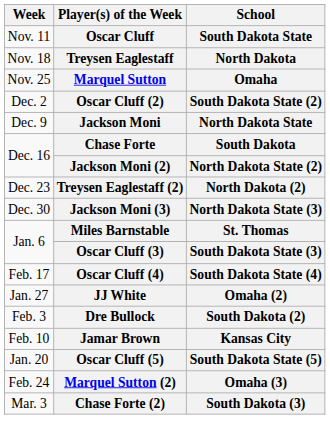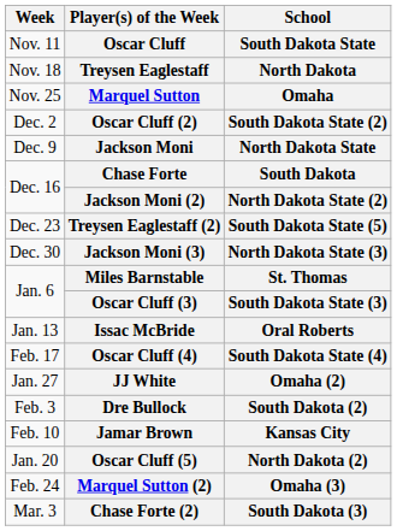 <table class="wikitable" style="text-align:center">
 <tr>
 <th>Week</th>
 <th>Player(s) of the Week</th>
 <th>School</th>
 </tr>
 <tr>
 <td>Nov. 11</td>
 <th style=>Oscar Cluff</th>
 <th style=>South Dakota State</th>
 </tr>
 <tr>
 <td>Nov. 18</td>
 <th style=>Treysen Eaglestaff</th>
 <th style=>North Dakota</th>
 </tr>
 <tr>
 <td>Nov. 25</td>
 <th style=><a href='#'>Marquel Sutton</a></th>
 <th style=>Omaha</th>
 </tr>
 <tr>
 <td>Dec. 2</td>
 <th style=>Oscar Cluff (2)</th>
 <th style=>South Dakota State (2)</th>
 </tr>
 <tr>
 <td>Dec. 9</td>
 <th style=>Jackson Moni</th>
 <th style=>North Dakota State</th>
 </tr>
 <tr>
 <td rowspan=2>Dec. 16</td>
 <th style=>Chase Forte</th>
 <th style=>South Dakota</th>
 </tr>
 <tr>
 <th style=>Jackson Moni (2)</th>
 <th style=>North Dakota State (2)</th>
 </tr>
 <tr>
 <td>Dec. 23</td>
 <th style=>Treysen Eaglestaff (2)</th>
-<th style=>North Dakota (2)</th>
+<th style=>South Dakota State (5)</th>
 </tr>
 <tr>
 <td>Dec. 30</td>
 <th style=>Jackson Moni (3)</th>
 <th style=>North Dakota State (3)</th>
 </tr>
 <tr>
 <td rowspan=2>Jan. 6</td>
 <th style=>Miles Barnstable</th>
 <th style=>St. Thomas</th>
 </tr>
 <tr>
 <th style=>Oscar Cluff (3)</th>
 <th style=>South Dakota State (3)</th>
+</tr>
+<tr>
+<td>Jan. 13</td>
+<th style=>Issac McBride</th>
+<th style=>Oral Roberts</th>
 </tr>
 <tr>
 <td>Feb. 17</td>
 <th style=>Oscar Cluff (4)</th>
 <th style=>South Dakota State (4)</th>
 </tr>
 <tr>
 <td>Jan. 27</td>
 <th style=>JJ White</th>
 <th style=>Omaha (2)</th>
 </tr>
 <tr>
 <td>Feb. 3</td>
 <th style=>Dre Bullock</th>
 <th style=>South Dakota (2)</th>
 </tr>
 <tr>
 <td>Feb. 10</td>
 <th style=>Jamar Brown</th>
 <th style=>Kansas City</th>
 </tr>
 <tr>
 <td>Jan. 20</td>
 <th style=>Oscar Cluff (5)</th>
-<th style=>South Dakota State (5)</th>
+<th style=>North Dakota (2)</th>
 </tr>
 <tr>
 <td>Feb. 24</td>
 <th style=><a href='#'>Marquel Sutton</a> (2)</th>
 <th style=>Omaha (3)</th>
 </tr>
 <tr>
 <td>Mar. 3</td>
 <th style=>Chase Forte (2)</th>
 <th style=>South Dakota (3)</th>
 </tr>
 </table>
